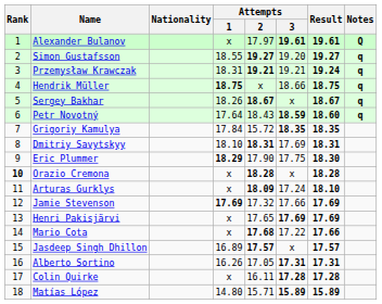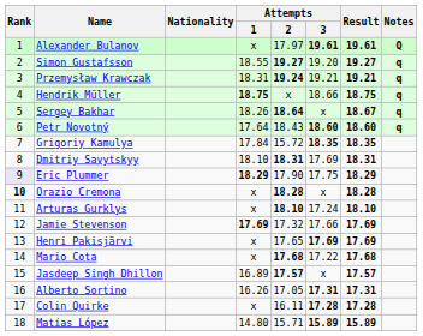 <table class="wikitable sortable" style="text-align:center">
 <tr>
 <th rowspan=2>Rank</th>
 <th rowspan=2>Name</th>
 <th rowspan=2>Nationality</th>
 <th colspan=3>Attempts</th>
 <th rowspan=2>Result</th>
 <th rowspan=2>Notes</th>
 </tr>
 <tr>
 <th>1</th>
 <th>2</th>
 <th>3</th>
 </tr>
 <tr bgcolor=ccffcc>
 <td>1</td>
 <td align=left><a href='#'>Alexander Bulanov</a></td>
 <td align=left></td>
 <td>x</td>
 <td>17.97</td>
 <td><strong>19.61</strong></td>
 <td><strong>19.61</strong></td>
 <td><strong>Q</strong></td>
 </tr>
 <tr bgcolor=ddffdd>
 <td>2</td>
 <td align=left><a href='#'>Simon Gustafsson</a></td>
 <td align=left></td>
 <td>18.55</td>
 <td><strong>19.27</strong></td>
 <td>19.20</td>
 <td><strong>19.27</strong></td>
 <td><strong>q</strong></td>
 </tr>
 <tr bgcolor=ddffdd>
 <td>3</td>
 <td align=left><a href='#'>Przemysław Krawczak</a></td>
 <td align=left></td>
 <td>18.31</td>
+<td><strong>19.24</strong></td>
+<td>19.21</td>
 <td><strong>19.21</strong></td>
-<td>19.21</td>
-<td><strong>19.24</strong></td>
 <td><strong>q</strong></td>
 </tr>
 <tr bgcolor=ddffdd>
 <td>4</td>
 <td align=left><a href='#'>Hendrik Müller</a></td>
 <td align=left></td>
 <td><strong>18.75</strong></td>
 <td>x</td>
 <td>18.66</td>
 <td><strong>18.75</strong></td>
 <td><strong>q</strong></td>
 </tr>
 <tr bgcolor=ddffdd>
 <td>5</td>
 <td align=left><a href='#'>Sergey Bakhar</a></td>
 <td align=left></td>
 <td>18.26</td>
-<td><strong>18.67</strong></td>
+<td><strong>18.64</strong></td>
 <td>x</td>
 <td><strong>18.67</strong></td>
 <td><strong>q</strong></td>
 </tr>
 <tr bgcolor=ddffdd>
 <td>6</td>
 <td align=left><a href='#'>Petr Novotný</a></td>
 <td align=left></td>
 <td>17.64</td>
 <td>18.43</td>
-<td><strong>18.59</strong></td>
+<td><strong>18.60</strong></td>
 <td><strong>18.60</strong></td>
 <td><strong>q</strong></td>
 </tr>
 <tr>
 <td>7</td>
 <td align=left><a href='#'>Grigoriy Kamulya</a></td>
 <td align=left></td>
 <td>17.84</td>
 <td>15.72</td>
 <td><strong>18.35</strong></td>
 <td><strong>18.35</strong></td>
 <td></td>
 </tr>
 <tr>
 <td>8</td>
 <td align=left><a href='#'>Dmitriy Savytskyy</a></td>
 <td align=left></td>
 <td>18.10</td>
 <td><strong>18.31</strong></td>
 <td>17.69</td>
 <td><strong>18.31</strong></td>
 <td></td>
 </tr>
 <tr>
-<td>9</td>
+<td style="background: lavender;">9</td>
 <td align=left><a href='#'>Eric Plummer</a></td>
 <td align=left></td>
 <td><strong>18.29</strong></td>
 <td>17.90</td>
 <td>17.75</td>
-<td><strong>18.30</strong></td>
+<td><strong>18.29</strong></td>
 <td></td>
 </tr>
 <tr>
 <td><strong>10</strong></td>
 <td align=left><a href='#'>Orazio Cremona</a></td>
 <td align=left></td>
 <td>x</td>
 <td><strong>18.28</strong></td>
 <td>x</td>
 <td><strong>18.28</strong></td>
 <td></td>
 </tr>
 <tr>
 <td>11</td>
 <td align=left><a href='#'>Arturas Gurklys</a></td>
 <td align=left></td>
 <td>x</td>
-<td><strong>18.09</strong></td>
+<td><strong>18.10</strong></td>
 <td>17.24</td>
 <td><strong>18.10</strong></td>
 <td></td>
 </tr>
 <tr>
 <td>12</td>
 <td align=left><a href='#'>Jamie Stevenson</a></td>
 <td align=left></td>
 <td><strong>17.69</strong></td>
 <td>17.32</td>
 <td>17.66</td>
 <td><strong>17.69</strong></td>
 <td></td>
 </tr>
 <tr>
 <td>13</td>
 <td align=left><a href='#'>Henri Pakisjärvi</a></td>
 <td align=left></td>
 <td>x</td>
 <td>17.65</td>
 <td><strong>17.69</strong></td>
 <td><strong>17.69</strong></td>
 <td></td>
 </tr>
 <tr>
 <td>14</td>
 <td align=left><a href='#'>Mario Cota</a></td>
 <td align=left></td>
 <td>x</td>
 <td><strong>17.68</strong></td>
 <td>17.22</td>
-<td><strong>17.66</strong></td>
+<td><strong>17.68</strong></td>
 <td></td>
 </tr>
 <tr>
 <td>15</td>
 <td align=left><a href='#'>Jasdeep Singh Dhillon</a></td>
 <td align=left></td>
 <td>16.89</td>
 <td><strong>17.57</strong></td>
 <td>x</td>
 <td><strong>17.57</strong></td>
 <td></td>
 </tr>
 <tr>
 <td>16</td>
 <td align=left><a href='#'>Alberto Sortino</a></td>
 <td align=left></td>
 <td>16.26</td>
 <td>17.05</td>
 <td><strong>17.31</strong></td>
 <td><strong>17.31</strong></td>
 <td></td>
 </tr>
 <tr>
 <td>17</td>
 <td align=left><a href='#'>Colin Quirke</a></td>
 <td align=left></td>
 <td>x</td>
 <td>16.11</td>
 <td><strong>17.28</strong></td>
 <td><strong>17.28</strong></td>
 <td></td>
 </tr>
 <tr>
 <td>18</td>
 <td align=left><a href='#'>Matías López</a></td>
 <td align=left></td>
 <td>14.80</td>
 <td>15.71</td>
 <td><strong>15.89</strong></td>
 <td><strong>15.89</strong></td>
 <td></td>
 </tr>
 </table>
